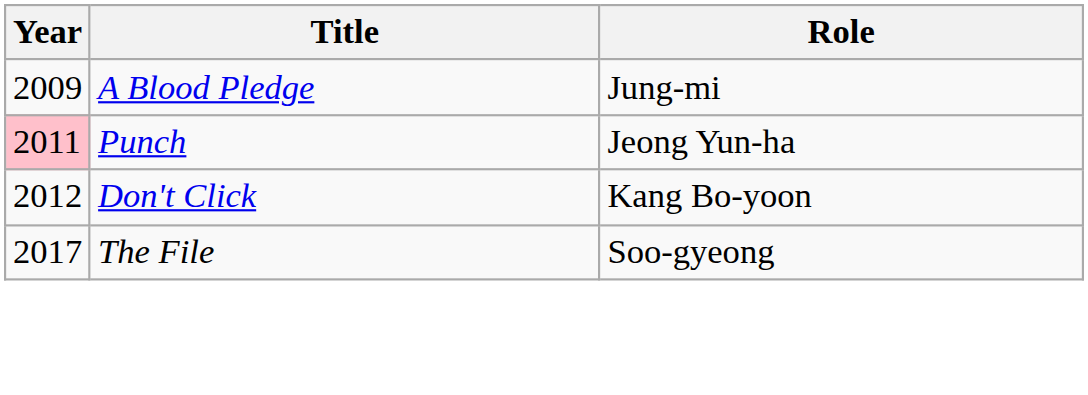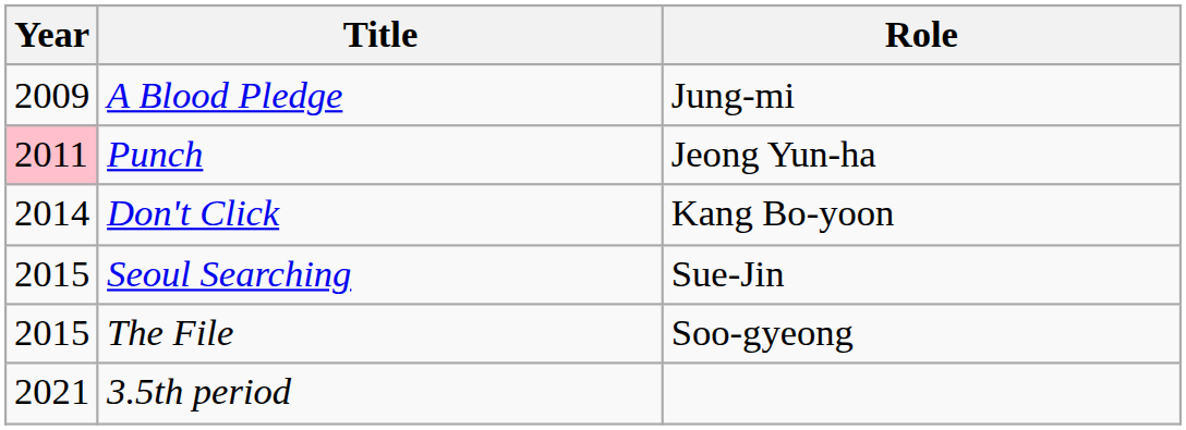 <table class="wikitable" style="width:500px">
 <tr>
 <th width=10>Year</th>
 <th>Title</th>
 <th>Role</th>
 </tr>
 <tr>
 <td>2009</td>
 <td><em><a href='#'>A Blood Pledge</a></em></td>
 <td>Jung-mi</td>
 </tr>
 <tr>
 <td style="background: pink;">2011</td>
 <td><em><a href='#'>Punch</a></em></td>
 <td>Jeong Yun-ha</td>
 </tr>
 <tr>
-<td>2012</td>
+<td>2014</td>
 <td><em><a href='#'>Don't Click</a></em></td>
 <td>Kang Bo-yoon</td>
 </tr>
 <tr>
-<td>2017</td>
+<td>2015</td>
+<td><em><a href='#'>Seoul Searching</a></em></td>
+<td>Sue-Jin</td>
+</tr>
+<tr>
+<td>2015</td>
 <td><em>The File</em></td>
 <td>Soo-gyeong</td>
 </tr>
+<tr>
+<td>2021</td>
+<td><em>3.5th period</em></td>
+<td></td>
+</tr>
 </table>
